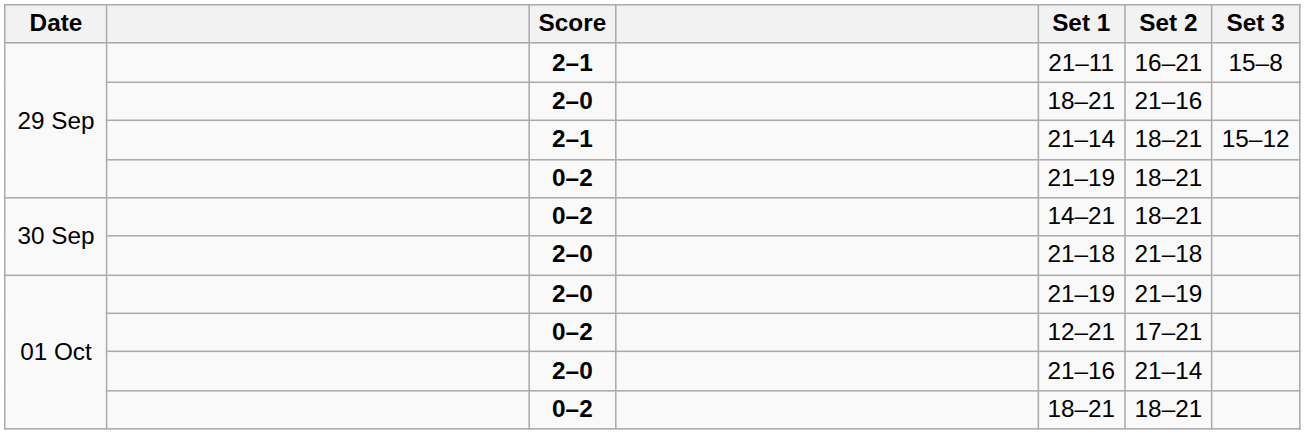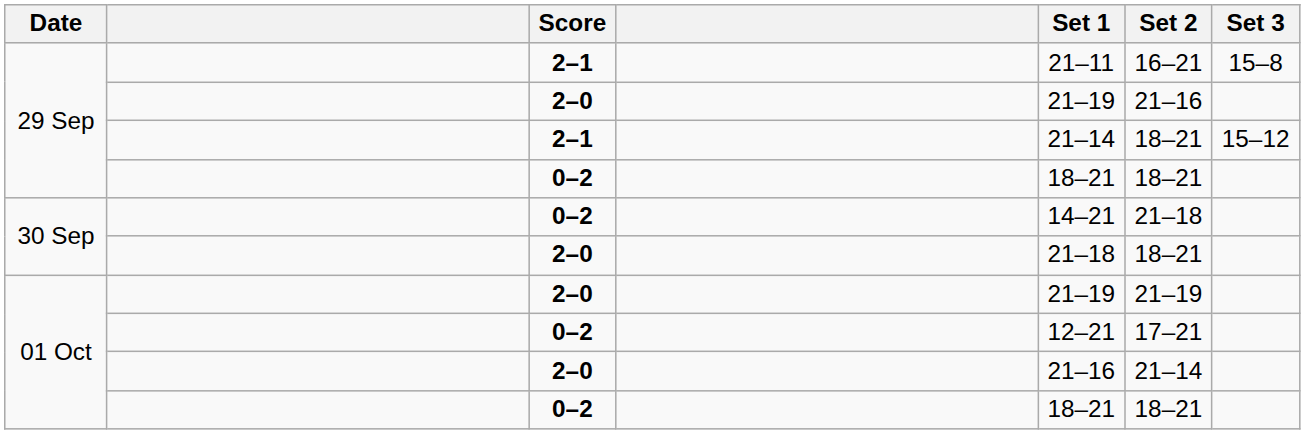 <table class="wikitable" style="text-align: center;">
 <tr>
 <th width="60">Date</th>
 <th align="right" width="270"></th>
 <th width="50">Score</th>
 <th align="left" width="270"></th>
 <th width="50">Set 1</th>
 <th width="50">Set 2</th>
 <th width="50">Set 3</th>
 </tr>
 <tr>
 <td rowspan=4>29 Sep</td>
 <td align=left><strong></strong></td>
 <td align=center><strong>2–1</strong></td>
 <td align=left></td>
 <td>21–11</td>
 <td>16–21</td>
 <td>15–8</td>
 </tr>
 <tr>
 <td align=left><strong></strong></td>
 <td align=center><strong>2–0</strong></td>
 <td align=left></td>
-<td>18–21</td>
+<td>21–19</td>
 <td>21–16</td>
 <td></td>
 </tr>
 <tr>
 <td align=left><strong></strong></td>
 <td align=center><strong>2–1</strong></td>
 <td align=left></td>
 <td>21–14</td>
 <td>18–21</td>
 <td>15–12</td>
 </tr>
 <tr>
 <td align=left></td>
 <td align=center><strong>0–2</strong></td>
 <td align=left><strong></strong></td>
-<td>21–19</td>
+<td>18–21</td>
 <td>18–21</td>
 <td></td>
 </tr>
 <tr>
 <td rowspan=2>30 Sep</td>
 <td align=left></td>
 <td align=center><strong>0–2</strong></td>
 <td align=left><strong></strong></td>
 <td>14–21</td>
-<td>18–21</td>
+<td>21–18</td>
 <td></td>
 </tr>
 <tr>
 <td align=left><strong></strong></td>
 <td align=center><strong>2–0</strong></td>
 <td align=left></td>
 <td>21–18</td>
-<td>21–18</td>
+<td>18–21</td>
 <td></td>
 </tr>
 <tr>
 <td rowspan=4>01 Oct</td>
 <td align=left><strong></strong></td>
 <td align=center><strong>2–0</strong></td>
 <td align=left></td>
 <td>21–19</td>
 <td>21–19</td>
 <td></td>
 </tr>
 <tr>
 <td align=left></td>
 <td align=center><strong>0–2</strong></td>
 <td align=left><strong></strong></td>
 <td>12–21</td>
 <td>17–21</td>
 <td></td>
 </tr>
 <tr>
 <td align=left><strong></strong></td>
 <td align=center><strong>2–0</strong></td>
 <td align=left></td>
 <td>21–16</td>
 <td>21–14</td>
 <td></td>
 </tr>
 <tr>
 <td align=left></td>
 <td align=center><strong>0–2</strong></td>
 <td align=left><strong></strong></td>
 <td>18–21</td>
 <td>18–21</td>
 <td></td>
 </tr>
 </table>
